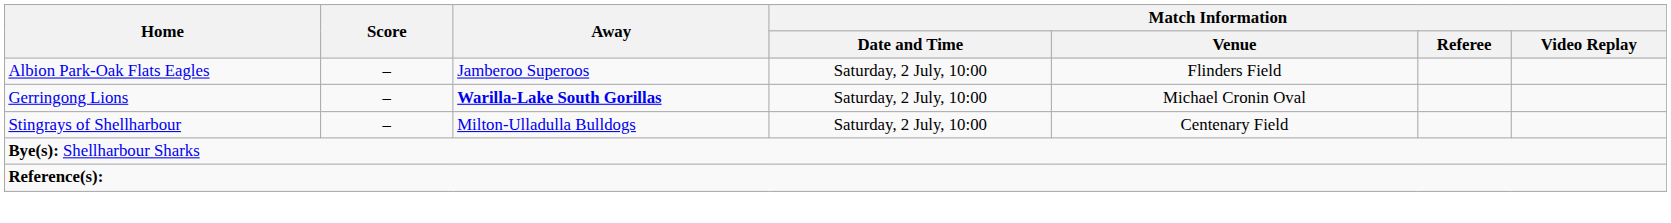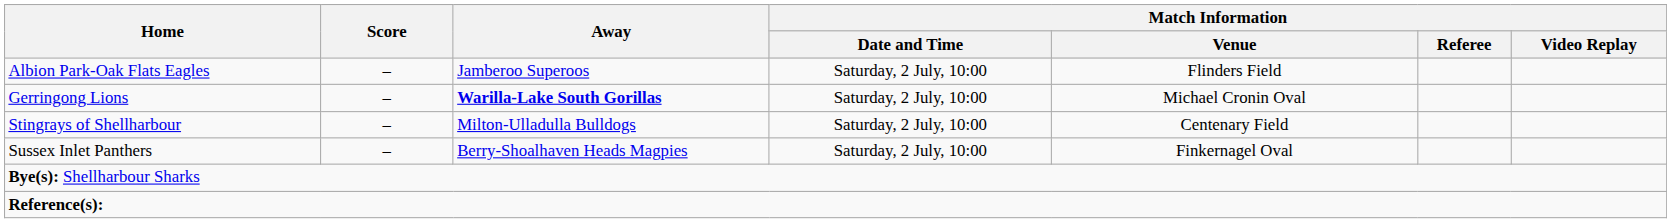 <table class="wikitable" width="100% text-align:center;">
 <tr>
 <th rowspan="2" width="19%">Home</th>
 <th rowspan="2" width="8%">Score</th>
 <th rowspan="2" width="19%">Away</th>
 <th colspan="4">Match Information</th>
 </tr>
 <tr bgcolor="#CCCCCC">
 <th width="17%">Date and Time</th>
 <th width="22%">Venue</th>
 <th>Referee</th>
 <th>Video Replay</th>
 </tr>
 <tr>
 <td> <a href='#'>Albion Park-Oak Flats Eagles</a></td>
 <td style="text-align:center;">–</td>
 <td> <a href='#'>Jamberoo Superoos</a></td>
 <td style="text-align:center;">Saturday, 2 July, 10:00</td>
 <td style="text-align:center;">Flinders Field</td>
 <td style="text-align:center;"></td>
 <td style="text-align:center;"></td>
 </tr>
 <tr>
 <td> <a href='#'>Gerringong Lions</a></td>
 <td style="text-align:center;">–</td>
 <td><strong> <a href='#'>Warilla-Lake South Gorillas</a></strong></td>
 <td style="text-align:center;">Saturday, 2 July, 10:00</td>
 <td style="text-align:center;">Michael Cronin Oval</td>
 <td style="text-align:center;"></td>
 <td style="text-align:center;"></td>
 </tr>
 <tr>
 <td> <a href='#'>Stingrays of Shellharbour</a></td>
 <td style="text-align:center;">–</td>
 <td> <a href='#'>Milton-Ulladulla Bulldogs</a></td>
 <td style="text-align:center;">Saturday, 2 July, 10:00</td>
 <td style="text-align:center;">Centenary Field</td>
 <td style="text-align:center;"></td>
 <td style="text-align:center;"></td>
 </tr>
 <tr>
+<td> Sussex Inlet Panthers</td>
+<td style="text-align:center;">–</td>
+<td> <a href='#'>Berry-Shoalhaven Heads Magpies</a></td>
+<td style="text-align:center;">Saturday, 2 July, 10:00</td>
+<td style="text-align:center;">Finkernagel Oval</td>
+<td style="text-align:center;"></td>
+<td style="text-align:center;"></td>
+</tr>
+<tr>
 <td colspan="7"><strong>Bye(s):</strong>  <a href='#'>Shellharbour Sharks</a></td>
 </tr>
 <tr>
 <td colspan="7"><strong>Reference(s):</strong></td>
 </tr>
 </table>
